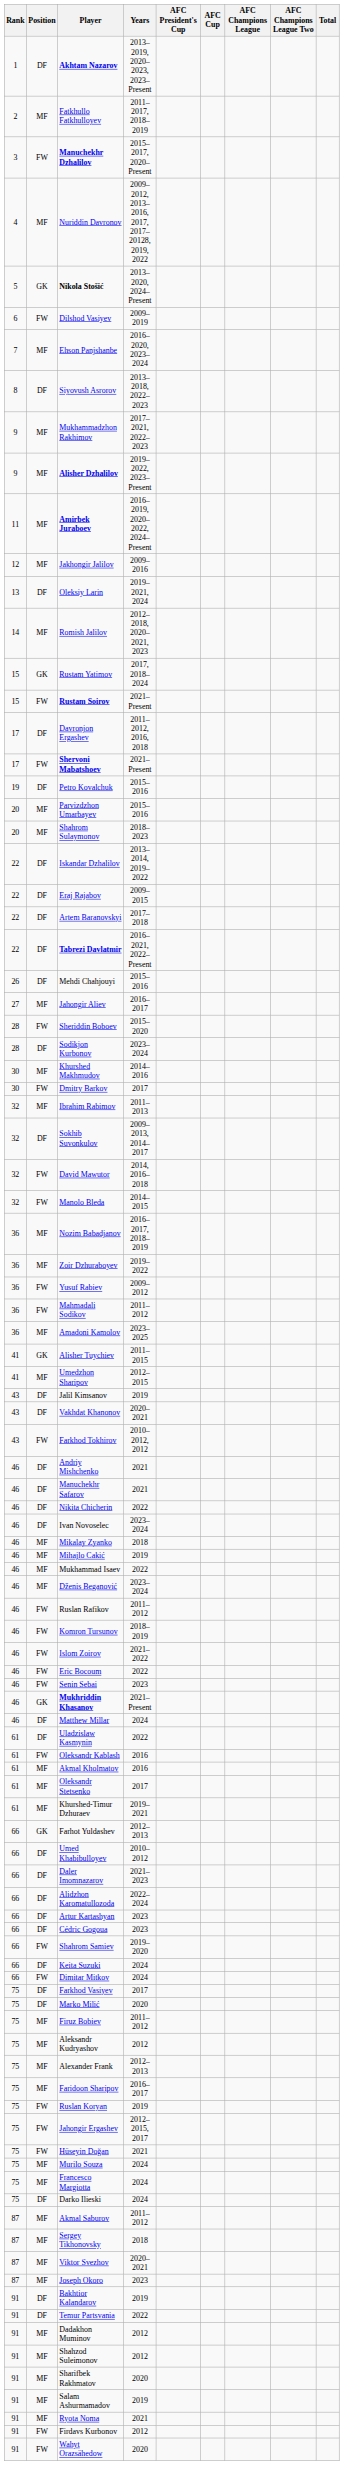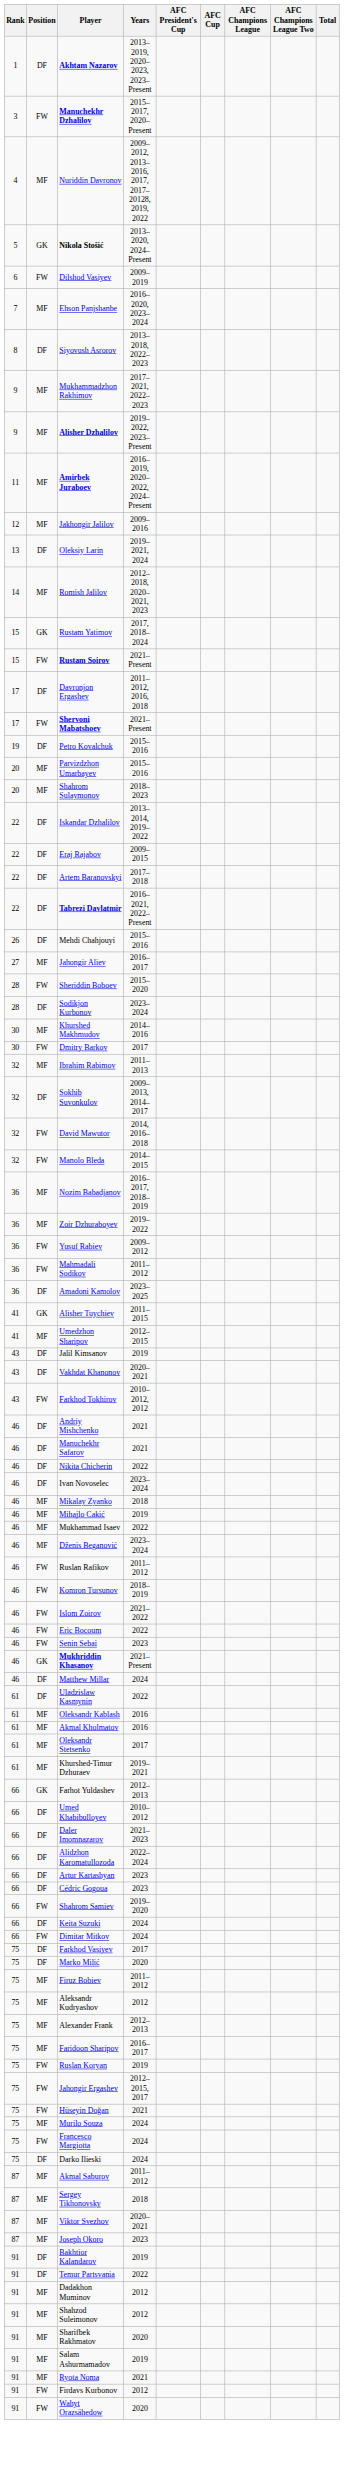 <table class="wikitable sortable"  style="text-align:center; font-size:90%; ">
 <tr>
 <th width=20px>Rank</th>
 <th width=50px>Position</th>
 <th width=300px>Player</th>
 <th width=250px>Years</th>
 <th width=200px>AFC President's Cup</th>
 <th width=200px>AFC Cup</th>
 <th width=200px>AFC Champions League</th>
 <th width=200px>AFC Champions League Two</th>
 <th width=100px>Total</th>
 </tr>
 <tr>
 <td>1</td>
 <td>DF</td>
 <td align="left"> <strong><a href='#'>Akhtam Nazarov</a></strong></td>
 <td>2013–2019, 2020–2023, 2023–Present</td>
-<td></td>
-<td></td>
-<td></td>
-<td></td>
-<td></td>
-</tr>
-<tr>
-<td>2</td>
-<td>MF</td>
-<td align="left"> <a href='#'>Fatkhullo Fatkhulloyev</a></td>
-<td>2011–2017, 2018–2019</td>
 <td></td>
 <td></td>
 <td></td>
 <td></td>
 <td></td>
 </tr>
 <tr>
 <td>3</td>
 <td>FW</td>
 <td align="left"> <strong><a href='#'>Manuchekhr Dzhalilov</a></strong></td>
 <td>2015–2017, 2020–Present</td>
 <td></td>
 <td></td>
 <td></td>
 <td></td>
 <td></td>
 </tr>
 <tr>
 <td>4</td>
 <td>MF</td>
 <td align="left"> <a href='#'>Nuriddin Davronov</a></td>
 <td>2009–2012, 2013–2016, 2017, <br> 2017–20128, 2019, 2022</td>
 <td></td>
 <td></td>
 <td></td>
 <td></td>
 <td></td>
 </tr>
 <tr>
 <td>5</td>
 <td>GK</td>
 <td align="left"> <strong>Nikola Stošić</strong></td>
 <td>2013–2020, 2024–Present</td>
 <td></td>
 <td></td>
 <td></td>
 <td></td>
 <td></td>
 </tr>
 <tr>
 <td>6</td>
 <td>FW</td>
 <td align="left"> <a href='#'>Dilshod Vasiyev</a></td>
 <td>2009–2019</td>
 <td></td>
 <td></td>
 <td></td>
 <td></td>
 <td></td>
 </tr>
 <tr>
 <td>7</td>
 <td>MF</td>
 <td align="left"> <a href='#'>Ehson Panjshanbe</a></td>
 <td>2016–2020, 2023–2024</td>
 <td></td>
 <td></td>
 <td></td>
 <td></td>
 <td></td>
 </tr>
 <tr>
 <td>8</td>
 <td>DF</td>
 <td align="left"> <a href='#'>Siyovush Asrorov</a></td>
 <td>2013–2018, 2022–2023</td>
 <td></td>
 <td></td>
 <td></td>
 <td></td>
 <td></td>
 </tr>
 <tr>
 <td>9</td>
 <td>MF</td>
 <td align="left"> <a href='#'>Mukhammadzhon Rakhimov</a></td>
 <td>2017–2021, 2022–2023</td>
 <td></td>
 <td></td>
 <td></td>
 <td></td>
 <td></td>
 </tr>
 <tr>
 <td>9</td>
 <td>MF</td>
 <td align="left"> <strong><a href='#'>Alisher Dzhalilov</a></strong></td>
 <td>2019–2022, 2023–Present</td>
 <td></td>
 <td></td>
 <td></td>
 <td></td>
 <td></td>
 </tr>
 <tr>
 <td>11</td>
 <td>MF</td>
 <td align="left"> <strong><a href='#'>Amirbek Juraboev</a></strong></td>
 <td>2016–2019, 2020–2022, 2024–Present</td>
 <td></td>
 <td></td>
 <td></td>
 <td></td>
 <td></td>
 </tr>
 <tr>
 <td>12</td>
 <td>MF</td>
 <td align="left"> <a href='#'>Jakhongir Jalilov</a></td>
 <td>2009–2016</td>
 <td></td>
 <td></td>
 <td></td>
 <td></td>
 <td></td>
 </tr>
 <tr>
 <td>13</td>
 <td>DF</td>
 <td align="left"> <a href='#'>Oleksiy Larin</a></td>
 <td>2019–2021, 2024</td>
 <td></td>
 <td></td>
 <td></td>
 <td></td>
 <td></td>
 </tr>
 <tr>
 <td>14</td>
 <td>MF</td>
 <td align="left"> <a href='#'>Romish Jalilov</a></td>
 <td>2012–2018, 2020–2021, 2023</td>
 <td></td>
 <td></td>
 <td></td>
 <td></td>
 <td></td>
 </tr>
 <tr>
 <td>15</td>
 <td>GK</td>
 <td align="left"> <a href='#'>Rustam Yatimov</a></td>
 <td>2017, 2018–2024</td>
 <td></td>
 <td></td>
 <td></td>
 <td></td>
 <td></td>
 </tr>
 <tr>
 <td>15</td>
 <td>FW</td>
 <td align="left"> <strong><a href='#'>Rustam Soirov</a></strong></td>
 <td>2021–Present</td>
 <td></td>
 <td></td>
 <td></td>
 <td></td>
 <td></td>
 </tr>
 <tr>
 <td>17</td>
 <td>DF</td>
 <td align="left"> <a href='#'>Davronjon Ergashev</a></td>
 <td>2011–2012, 2016, 2018</td>
 <td></td>
 <td></td>
 <td></td>
 <td></td>
 <td></td>
 </tr>
 <tr>
 <td>17</td>
 <td>FW</td>
 <td align="left"> <strong><a href='#'>Shervoni Mabatshoev</a></strong></td>
 <td>2021–Present</td>
 <td></td>
 <td></td>
 <td></td>
 <td></td>
 <td></td>
 </tr>
 <tr>
 <td>19</td>
 <td>DF</td>
 <td align="left"> <a href='#'>Petro Kovalchuk</a></td>
 <td>2015–2016</td>
 <td></td>
 <td></td>
 <td></td>
 <td></td>
 <td></td>
 </tr>
 <tr>
 <td>20</td>
 <td>MF</td>
 <td align="left"> <a href='#'>Parvizdzhon Umarbayev</a></td>
 <td>2015–2016</td>
 <td></td>
 <td></td>
 <td></td>
 <td></td>
 <td></td>
 </tr>
 <tr>
 <td>20</td>
 <td>MF</td>
 <td align="left"> <a href='#'>Shahrom Sulaymonov</a></td>
 <td>2018–2023</td>
 <td></td>
 <td></td>
 <td></td>
 <td></td>
 <td></td>
 </tr>
 <tr>
 <td>22</td>
 <td>DF</td>
 <td align="left"> <a href='#'>Iskandar Dzhalilov</a></td>
 <td>2013–2014, 2019–2022</td>
 <td></td>
 <td></td>
 <td></td>
 <td></td>
 <td></td>
 </tr>
 <tr>
 <td>22</td>
 <td>DF</td>
 <td align="left"> <a href='#'>Eraj Rajabov</a></td>
 <td>2009–2015</td>
 <td></td>
 <td></td>
 <td></td>
 <td></td>
 <td></td>
 </tr>
 <tr>
 <td>22</td>
 <td>DF</td>
 <td align="left"> <a href='#'>Artem Baranovskyi</a></td>
 <td>2017–2018</td>
 <td></td>
 <td></td>
 <td></td>
 <td></td>
 <td></td>
 </tr>
 <tr>
 <td>22</td>
 <td>DF</td>
 <td align="left"> <strong><a href='#'>Tabrezi Davlatmir</a></strong></td>
 <td>2016–2021, 2022–Present</td>
 <td></td>
 <td></td>
 <td></td>
 <td></td>
 <td></td>
 </tr>
 <tr>
 <td>26</td>
 <td>DF</td>
 <td align="left"> Mehdi Chahjouyi</td>
 <td>2015–2016</td>
 <td></td>
 <td></td>
 <td></td>
 <td></td>
 <td></td>
 </tr>
 <tr>
 <td>27</td>
 <td>MF</td>
 <td align="left"> <a href='#'>Jahongir Aliev</a></td>
 <td>2016–2017</td>
 <td></td>
 <td></td>
 <td></td>
 <td></td>
 <td></td>
 </tr>
 <tr>
 <td>28</td>
 <td>FW</td>
 <td align="left"> <a href='#'>Sheriddin Boboev</a></td>
 <td>2015–2020</td>
 <td></td>
 <td></td>
 <td></td>
 <td></td>
 <td></td>
 </tr>
 <tr>
 <td>28</td>
 <td>DF</td>
 <td align="left"> <a href='#'>Sodikjon Kurbonov</a></td>
 <td>2023–2024</td>
 <td></td>
 <td></td>
 <td></td>
 <td></td>
 <td></td>
 </tr>
 <tr>
 <td>30</td>
 <td>MF</td>
 <td align="left"> <a href='#'>Khurshed Makhmudov</a></td>
 <td>2014–2016</td>
 <td></td>
 <td></td>
 <td></td>
 <td></td>
 <td></td>
 </tr>
 <tr>
 <td>30</td>
 <td>FW</td>
 <td align="left"> <a href='#'>Dmitry Barkov</a></td>
 <td>2017</td>
 <td></td>
 <td></td>
 <td></td>
 <td></td>
 <td></td>
 </tr>
 <tr>
 <td>32</td>
 <td>MF</td>
 <td align="left"> <a href='#'>Ibrahim Rabimov</a></td>
 <td>2011–2013</td>
 <td></td>
 <td></td>
 <td></td>
 <td></td>
 <td></td>
 </tr>
 <tr>
 <td>32</td>
 <td>DF</td>
 <td align="left"> <a href='#'>Sokhib Suvonkulov</a></td>
 <td>2009–2013, 2014–2017</td>
 <td></td>
 <td></td>
 <td></td>
 <td></td>
 <td></td>
 </tr>
 <tr>
 <td>32</td>
 <td>FW</td>
 <td align="left"> <a href='#'>David Mawutor</a></td>
 <td>2014, 2016–2018</td>
 <td></td>
 <td></td>
 <td></td>
 <td></td>
 <td></td>
 </tr>
 <tr>
 <td>32</td>
 <td>FW</td>
 <td align="left"> <a href='#'>Manolo Bleda</a></td>
 <td>2014–2015</td>
 <td></td>
 <td></td>
 <td></td>
 <td></td>
 <td></td>
 </tr>
 <tr>
 <td>36</td>
 <td>MF</td>
 <td align="left"> <a href='#'>Nozim Babadjanov</a></td>
 <td>2016–2017, 2018–2019</td>
 <td></td>
 <td></td>
 <td></td>
 <td></td>
 <td></td>
 </tr>
 <tr>
 <td>36</td>
 <td>MF</td>
 <td align="left"> <a href='#'>Zoir Dzhuraboyev</a></td>
 <td>2019–2022</td>
 <td></td>
 <td></td>
 <td></td>
 <td></td>
 <td></td>
 </tr>
 <tr>
 <td>36</td>
 <td>FW</td>
 <td align="left"> <a href='#'>Yusuf Rabiev</a></td>
 <td>2009–2012</td>
 <td></td>
 <td></td>
 <td></td>
 <td></td>
 <td></td>
 </tr>
 <tr>
 <td>36</td>
 <td>FW</td>
 <td align="left"> <a href='#'>Mahmadali Sodikov</a></td>
 <td>2011–2012</td>
 <td></td>
 <td></td>
 <td></td>
 <td></td>
 <td></td>
 </tr>
 <tr>
 <td>36</td>
-<td>MF</td>
+<td>DF</td>
 <td align="left"> <a href='#'>Amadoni Kamolov</a></td>
 <td>2023–2025</td>
 <td></td>
 <td></td>
 <td></td>
 <td></td>
 <td></td>
 </tr>
 <tr>
 <td>41</td>
 <td>GK</td>
 <td align="left"> <a href='#'>Alisher Tuychiev</a></td>
 <td>2011–2015</td>
 <td></td>
 <td></td>
 <td></td>
 <td></td>
 <td></td>
 </tr>
 <tr>
 <td>41</td>
 <td>MF</td>
 <td align="left"> <a href='#'>Umedzhon Sharipov</a></td>
 <td>2012–2015</td>
 <td></td>
 <td></td>
 <td></td>
 <td></td>
 <td></td>
 </tr>
 <tr>
 <td>43</td>
 <td>DF</td>
 <td align="left"> Jalil Kimsanov</td>
 <td>2019</td>
 <td></td>
 <td></td>
 <td></td>
 <td></td>
 <td></td>
 </tr>
 <tr>
 <td>43</td>
 <td>DF</td>
 <td align="left"> <a href='#'>Vakhdat Khanonov</a></td>
 <td>2020–2021</td>
 <td></td>
 <td></td>
 <td></td>
 <td></td>
 <td></td>
 </tr>
 <tr>
 <td>43</td>
 <td>FW</td>
 <td align="left"> <a href='#'>Farkhod Tokhirov</a></td>
 <td>2010–2012, 2012</td>
 <td></td>
 <td></td>
 <td></td>
 <td></td>
 <td></td>
 </tr>
 <tr>
 <td>46</td>
 <td>DF</td>
 <td align="left"> <a href='#'>Andriy Mishchenko</a></td>
 <td>2021</td>
 <td></td>
 <td></td>
 <td></td>
 <td></td>
 <td></td>
 </tr>
 <tr>
 <td>46</td>
 <td>DF</td>
 <td align="left"> <a href='#'>Manuchekhr Safarov</a></td>
 <td>2021</td>
 <td></td>
 <td></td>
 <td></td>
 <td></td>
 <td></td>
 </tr>
 <tr>
 <td>46</td>
 <td>DF</td>
 <td align="left"> <a href='#'>Nikita Chicherin</a></td>
 <td>2022</td>
 <td></td>
 <td></td>
 <td></td>
 <td></td>
 <td></td>
 </tr>
 <tr>
 <td>46</td>
 <td>DF</td>
 <td align="left"> Ivan Novoselec</td>
 <td>2023–2024</td>
 <td></td>
 <td></td>
 <td></td>
 <td></td>
 <td></td>
 </tr>
 <tr>
 <td>46</td>
 <td>MF</td>
 <td align="left"> <a href='#'>Mikalay Zyanko</a></td>
 <td>2018</td>
 <td></td>
 <td></td>
 <td></td>
 <td></td>
 <td></td>
 </tr>
 <tr>
 <td>46</td>
 <td>MF</td>
 <td align="left"> <a href='#'>Mihajlo Cakić</a></td>
 <td>2019</td>
 <td></td>
 <td></td>
 <td></td>
 <td></td>
 <td></td>
 </tr>
 <tr>
 <td>46</td>
 <td>MF</td>
 <td align="left"> Mukhammad Isaev</td>
 <td>2022</td>
 <td></td>
 <td></td>
 <td></td>
 <td></td>
 <td></td>
 </tr>
 <tr>
 <td>46</td>
 <td>MF</td>
 <td align="left"> <a href='#'>Dženis Beganović</a></td>
 <td>2023–2024</td>
 <td></td>
 <td></td>
 <td></td>
 <td></td>
 <td></td>
 </tr>
 <tr>
 <td>46</td>
 <td>FW</td>
 <td align="left"> Ruslan Rafikov</td>
 <td>2011–2012</td>
 <td></td>
 <td></td>
 <td></td>
 <td></td>
 <td></td>
 </tr>
 <tr>
 <td>46</td>
 <td>FW</td>
 <td align="left"> <a href='#'>Komron Tursunov</a></td>
 <td>2018–2019</td>
 <td></td>
 <td></td>
 <td></td>
 <td></td>
 <td></td>
 </tr>
 <tr>
 <td>46</td>
 <td>FW</td>
 <td align="left"> <a href='#'>Islom Zoirov</a></td>
 <td>2021–2022</td>
 <td></td>
 <td></td>
 <td></td>
 <td></td>
 <td></td>
 </tr>
 <tr>
 <td>46</td>
 <td>FW</td>
 <td align="left"> <a href='#'>Eric Bocoum</a></td>
 <td>2022</td>
 <td></td>
 <td></td>
 <td></td>
 <td></td>
 <td></td>
 </tr>
 <tr>
 <td>46</td>
 <td>FW</td>
 <td align="left"> <a href='#'>Senin Sebai</a></td>
 <td>2023</td>
 <td></td>
 <td></td>
 <td></td>
 <td></td>
 <td></td>
 </tr>
 <tr>
 <td>46</td>
 <td>GK</td>
 <td align="left"> <strong><a href='#'>Mukhriddin Khasanov</a></strong></td>
 <td>2021–Present</td>
 <td></td>
 <td></td>
 <td></td>
 <td></td>
 <td></td>
 </tr>
 <tr>
 <td>46</td>
 <td>DF</td>
 <td align="left"> <a href='#'>Matthew Millar</a></td>
 <td>2024</td>
 <td></td>
 <td></td>
 <td></td>
 <td></td>
 <td></td>
 </tr>
 <tr>
 <td>61</td>
 <td>DF</td>
 <td align="left"> <a href='#'>Uladzislaw Kasmynin</a></td>
 <td>2022</td>
 <td></td>
 <td></td>
 <td></td>
 <td></td>
 <td></td>
 </tr>
 <tr>
 <td>61</td>
-<td>FW</td>
+<td>MF</td>
 <td align="left"> <a href='#'>Oleksandr Kablash</a></td>
 <td>2016</td>
 <td></td>
 <td></td>
 <td></td>
 <td></td>
 <td></td>
 </tr>
 <tr>
 <td>61</td>
 <td>MF</td>
 <td align="left"> <a href='#'>Akmal Kholmatov</a></td>
 <td>2016</td>
 <td></td>
 <td></td>
 <td></td>
 <td></td>
 <td></td>
 </tr>
 <tr>
 <td>61</td>
 <td>MF</td>
 <td align="left"> <a href='#'>Oleksandr Stetsenko</a></td>
 <td>2017</td>
 <td></td>
 <td></td>
 <td></td>
 <td></td>
 <td></td>
 </tr>
 <tr>
 <td>61</td>
 <td>MF</td>
 <td align="left"> Khurshed-Timur Dzhuraev</td>
 <td>2019–2021</td>
 <td></td>
 <td></td>
 <td></td>
 <td></td>
 <td></td>
 </tr>
 <tr>
 <td>66</td>
 <td>GK</td>
 <td align="left"> Farhot Yuldashev</td>
 <td>2012–2013</td>
 <td></td>
 <td></td>
 <td></td>
 <td></td>
 <td></td>
 </tr>
 <tr>
 <td>66</td>
 <td>DF</td>
 <td align="left"> <a href='#'>Umed Khabibulloyev</a></td>
 <td>2010–2012</td>
 <td></td>
 <td></td>
 <td></td>
 <td></td>
 <td></td>
 </tr>
 <tr>
 <td>66</td>
 <td>DF</td>
 <td align="left"> <a href='#'>Daler Imomnazarov</a></td>
 <td>2021–2023</td>
 <td></td>
 <td></td>
 <td></td>
 <td></td>
 <td></td>
 </tr>
 <tr>
 <td>66</td>
 <td>DF</td>
 <td align="left"> <a href='#'>Alidzhon Karomatullozoda</a></td>
 <td>2022–2024</td>
 <td></td>
 <td></td>
 <td></td>
 <td></td>
 <td></td>
 </tr>
 <tr>
 <td>66</td>
 <td>DF</td>
 <td align="left"> <a href='#'>Artur Kartashyan</a></td>
 <td>2023</td>
 <td></td>
 <td></td>
 <td></td>
 <td></td>
 <td></td>
 </tr>
 <tr>
 <td>66</td>
 <td>DF</td>
 <td align="left"> <a href='#'>Cédric Gogoua</a></td>
 <td>2023</td>
 <td></td>
 <td></td>
 <td></td>
 <td></td>
 <td></td>
 </tr>
 <tr>
 <td>66</td>
 <td>FW</td>
 <td align="left"> <a href='#'>Shahrom Samiev</a></td>
 <td>2019–2020</td>
 <td></td>
 <td></td>
 <td></td>
 <td></td>
 <td></td>
 </tr>
 <tr>
 <td>66</td>
 <td>DF</td>
 <td align="left"> <a href='#'>Keita Suzuki</a></td>
 <td>2024</td>
 <td></td>
 <td></td>
 <td></td>
 <td></td>
 <td></td>
 </tr>
 <tr>
 <td>66</td>
 <td>FW</td>
 <td align="left"> <a href='#'>Dimitar Mitkov</a></td>
 <td>2024</td>
 <td></td>
 <td></td>
 <td></td>
 <td></td>
 <td></td>
 </tr>
 <tr>
 <td>75</td>
 <td>DF</td>
 <td align="left"> <a href='#'>Farkhod Vasiyev</a></td>
 <td>2017</td>
 <td></td>
 <td></td>
 <td></td>
 <td></td>
 <td></td>
 </tr>
 <tr>
 <td>75</td>
 <td>DF</td>
 <td align="left"> <a href='#'>Marko Milić</a></td>
 <td>2020</td>
 <td></td>
 <td></td>
 <td></td>
 <td></td>
 <td></td>
 </tr>
 <tr>
 <td>75</td>
 <td>MF</td>
 <td align="left"> <a href='#'>Firuz Bobiev</a></td>
 <td>2011–2012</td>
 <td></td>
 <td></td>
 <td></td>
 <td></td>
 <td></td>
 </tr>
 <tr>
 <td>75</td>
 <td>MF</td>
 <td align="left"> Aleksandr Kudryashov</td>
 <td>2012</td>
 <td></td>
 <td></td>
 <td></td>
 <td></td>
 <td></td>
 </tr>
 <tr>
 <td>75</td>
 <td>MF</td>
 <td align="left"> Alexander Frank</td>
 <td>2012–2013</td>
 <td></td>
 <td></td>
 <td></td>
 <td></td>
 <td></td>
 </tr>
 <tr>
 <td>75</td>
 <td>MF</td>
 <td align="left"> <a href='#'>Faridoon Sharipov</a></td>
 <td>2016–2017</td>
 <td></td>
 <td></td>
 <td></td>
 <td></td>
 <td></td>
 </tr>
 <tr>
 <td>75</td>
 <td>FW</td>
 <td align="left"> <a href='#'>Ruslan Koryan</a></td>
 <td>2019</td>
 <td></td>
 <td></td>
 <td></td>
 <td></td>
 <td></td>
 </tr>
 <tr>
 <td>75</td>
 <td>FW</td>
 <td align="left"> <a href='#'>Jahongir Ergashev</a></td>
 <td>2012–2015, 2017</td>
 <td></td>
 <td></td>
 <td></td>
 <td></td>
 <td></td>
 </tr>
 <tr>
 <td>75</td>
 <td>FW</td>
 <td align="left"> <a href='#'>Hüseyin Doğan</a></td>
 <td>2021</td>
 <td></td>
 <td></td>
 <td></td>
 <td></td>
 <td></td>
 </tr>
 <tr>
 <td>75</td>
 <td>MF</td>
 <td align="left"> <a href='#'>Murilo Souza</a></td>
 <td>2024</td>
 <td></td>
 <td></td>
 <td></td>
 <td></td>
 <td></td>
 </tr>
 <tr>
 <td>75</td>
-<td>MF</td>
+<td>FW</td>
 <td align="left"> <a href='#'>Francesco Margiotta</a></td>
 <td>2024</td>
 <td></td>
 <td></td>
 <td></td>
 <td></td>
 <td></td>
 </tr>
 <tr>
 <td>75</td>
 <td>DF</td>
 <td align="left"> Darko Ilieski</td>
 <td>2024</td>
 <td></td>
 <td></td>
 <td></td>
 <td></td>
 <td></td>
 </tr>
 <tr>
 <td>87</td>
 <td>MF</td>
 <td align="left"> <a href='#'>Akmal Saburov</a></td>
 <td>2011–2012</td>
 <td></td>
 <td></td>
 <td></td>
 <td></td>
 <td></td>
 </tr>
 <tr>
 <td>87</td>
 <td>MF</td>
 <td align="left"> <a href='#'>Sergey Tikhonovsky</a></td>
 <td>2018</td>
 <td></td>
 <td></td>
 <td></td>
 <td></td>
 <td></td>
 </tr>
 <tr>
 <td>87</td>
 <td>MF</td>
 <td align="left"> <a href='#'>Viktor Svezhov</a></td>
 <td>2020–2021</td>
 <td></td>
 <td></td>
 <td></td>
 <td></td>
 <td></td>
 </tr>
 <tr>
 <td>87</td>
 <td>MF</td>
 <td align="left"> <a href='#'>Joseph Okoro</a></td>
 <td>2023</td>
 <td></td>
 <td></td>
 <td></td>
 <td></td>
 <td></td>
 </tr>
 <tr>
 <td>91</td>
 <td>DF</td>
 <td align="left"> <a href='#'>Bakhtior Kalandarov</a></td>
 <td>2019</td>
 <td></td>
 <td></td>
 <td></td>
 <td></td>
 <td></td>
 </tr>
 <tr>
 <td>91</td>
 <td>DF</td>
 <td align="left"> <a href='#'>Temur Partsvania</a></td>
 <td>2022</td>
 <td></td>
 <td></td>
 <td></td>
 <td></td>
 <td></td>
 </tr>
 <tr>
 <td>91</td>
 <td>MF</td>
 <td align="left"> Dadakhon Muminov</td>
 <td>2012</td>
 <td></td>
 <td></td>
 <td></td>
 <td></td>
 <td></td>
 </tr>
 <tr>
 <td>91</td>
 <td>MF</td>
 <td align="left"> Shahzod Suleimonov</td>
 <td>2012</td>
 <td></td>
 <td></td>
 <td></td>
 <td></td>
 <td></td>
 </tr>
 <tr>
 <td>91</td>
 <td>MF</td>
 <td align="left"> Sharifbek Rakhmatov</td>
 <td>2020</td>
 <td></td>
 <td></td>
 <td></td>
 <td></td>
 <td></td>
 </tr>
 <tr>
 <td>91</td>
 <td>MF</td>
 <td align="left"> Salam Ashurmamadov</td>
 <td>2019</td>
 <td></td>
 <td></td>
 <td></td>
 <td></td>
 <td></td>
 </tr>
 <tr>
 <td>91</td>
 <td>MF</td>
 <td align="left"> <a href='#'>Ryota Noma</a></td>
 <td>2021</td>
 <td></td>
 <td></td>
 <td></td>
 <td></td>
 <td></td>
 </tr>
 <tr>
 <td>91</td>
 <td>FW</td>
 <td align="left"> Firdavs Kurbonov</td>
 <td>2012</td>
 <td></td>
 <td></td>
 <td></td>
 <td></td>
 <td></td>
 </tr>
 <tr>
 <td>91</td>
 <td>FW</td>
 <td align="left"> <a href='#'>Wahyt Orazsähedow</a></td>
 <td>2020</td>
 <td></td>
 <td></td>
 <td></td>
 <td></td>
 <td></td>
 </tr>
 </table>
